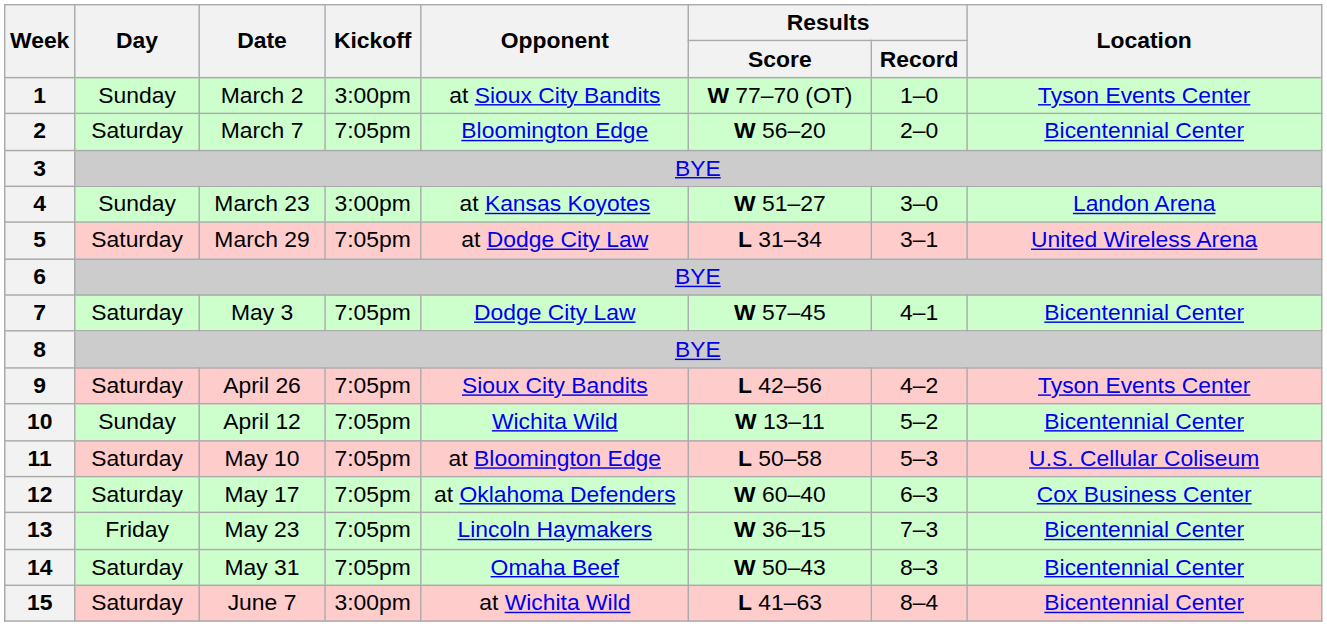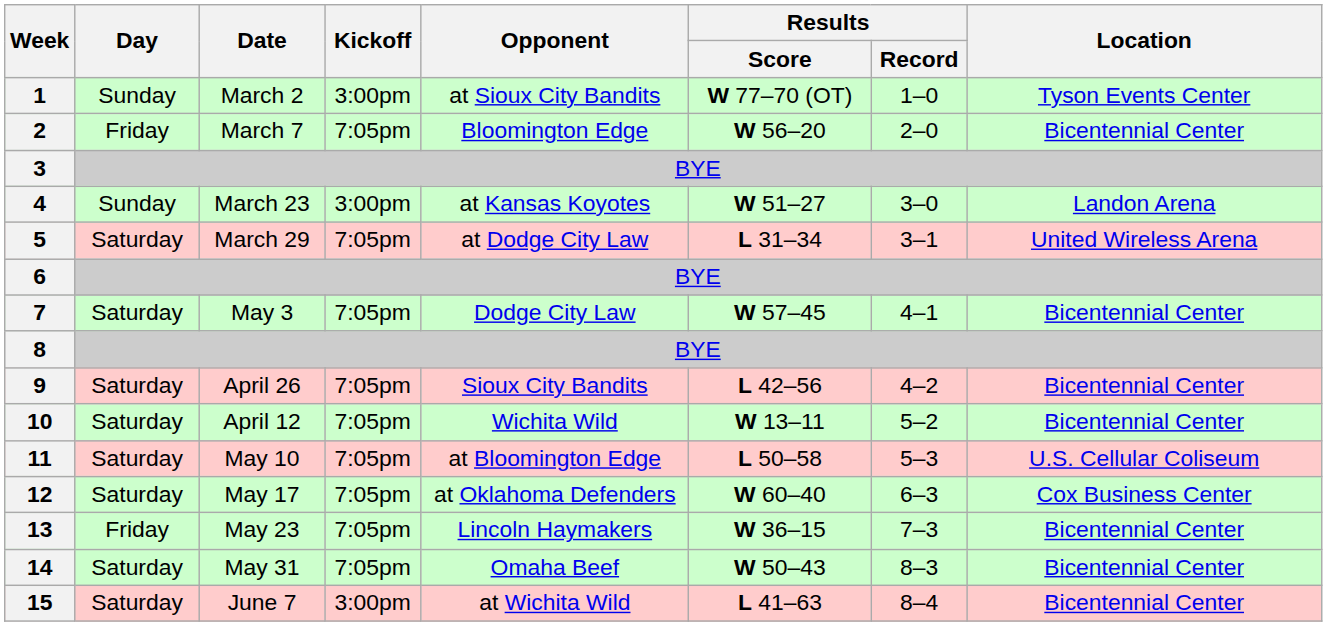 <table class="wikitable">
 <tr>
 <th rowspan="2" width="40">Week</th>
 <th rowspan="2" width="80">Day</th>
 <th rowspan="2" width="80">Date</th>
 <th rowspan="2" width="60">Kickoff</th>
 <th rowspan="2" width="180">Opponent</th>
 <th colspan="2" width="180">Results</th>
 <th rowspan="2" width="240">Location</th>
 </tr>
 <tr>
 <th width="120">Score</th>
 <th width="60">Record</th>
 </tr>
 <tr align="center" bgcolor="#CCFFCC">
 <th>1</th>
 <td>Sunday</td>
 <td>March 2</td>
 <td>3:00pm</td>
 <td>at <a href='#'>Sioux City Bandits</a></td>
 <td><strong>W</strong> 77–70 (OT)</td>
 <td>1–0</td>
 <td><a href='#'>Tyson Events Center</a></td>
 </tr>
 <tr align="center" bgcolor="#CCFFCC">
 <th>2</th>
-<td>Saturday</td>
+<td>Friday</td>
 <td>March 7</td>
 <td>7:05pm</td>
 <td><a href='#'>Bloomington Edge</a></td>
 <td><strong>W</strong> 56–20</td>
 <td>2–0</td>
 <td><a href='#'>Bicentennial Center</a></td>
 </tr>
 <tr align="center" bgcolor="#CCCCCC">
 <th>3</th>
 <td colSpan=7><a href='#'>BYE</a></td>
 </tr>
 <tr align="center" bgcolor="#CCFFCC">
 <th>4</th>
 <td>Sunday</td>
 <td>March 23</td>
 <td>3:00pm</td>
 <td>at <a href='#'>Kansas Koyotes</a></td>
 <td><strong>W</strong> 51–27</td>
 <td>3–0</td>
 <td><a href='#'>Landon Arena</a></td>
 </tr>
 <tr align="center" bgcolor="#FFCCCC">
 <th>5</th>
 <td>Saturday</td>
 <td>March 29</td>
 <td>7:05pm</td>
 <td>at <a href='#'>Dodge City Law</a></td>
 <td><strong>L</strong> 31–34</td>
 <td>3–1</td>
 <td><a href='#'>United Wireless Arena</a></td>
 </tr>
 <tr align="center" bgcolor="#CCCCCC">
 <th>6</th>
 <td colSpan=7><a href='#'>BYE</a></td>
 </tr>
 <tr align="center" bgcolor="#CCFFCC">
 <th>7</th>
 <td>Saturday</td>
 <td>May 3</td>
 <td>7:05pm</td>
 <td><a href='#'>Dodge City Law</a></td>
 <td><strong>W</strong> 57–45</td>
 <td>4–1</td>
 <td><a href='#'>Bicentennial Center</a></td>
 </tr>
 <tr align="center" bgcolor="#CCCCCC">
 <th>8</th>
 <td colSpan=7><a href='#'>BYE</a></td>
 </tr>
 <tr align="center" bgcolor="#FFCCCC">
 <th>9</th>
 <td>Saturday</td>
 <td>April 26</td>
 <td>7:05pm</td>
 <td><a href='#'>Sioux City Bandits</a></td>
 <td><strong>L</strong> 42–56</td>
 <td>4–2</td>
-<td><a href='#'>Tyson Events Center</a></td>
+<td><a href='#'>Bicentennial Center</a></td>
 </tr>
 <tr align="center" bgcolor="#CCFFCC">
 <th>10</th>
-<td>Sunday</td>
+<td>Saturday</td>
 <td>April 12</td>
 <td>7:05pm</td>
 <td><a href='#'>Wichita Wild</a></td>
 <td><strong>W</strong> 13–11</td>
 <td>5–2</td>
 <td><a href='#'>Bicentennial Center</a></td>
 </tr>
 <tr align="center" bgcolor="#FFCCCC">
 <th>11</th>
 <td>Saturday</td>
 <td>May 10</td>
 <td>7:05pm</td>
 <td>at <a href='#'>Bloomington Edge</a></td>
 <td><strong>L</strong> 50–58</td>
 <td>5–3</td>
 <td><a href='#'>U.S. Cellular Coliseum</a></td>
 </tr>
 <tr align="center" bgcolor="#CCFFCC">
 <th>12</th>
 <td>Saturday</td>
 <td>May 17</td>
 <td>7:05pm</td>
 <td>at <a href='#'>Oklahoma Defenders</a></td>
 <td><strong>W</strong> 60–40</td>
 <td>6–3</td>
 <td><a href='#'>Cox Business Center</a></td>
 </tr>
 <tr align="center" bgcolor="#CCFFCC">
 <th>13</th>
 <td>Friday</td>
 <td>May 23</td>
 <td>7:05pm</td>
 <td><a href='#'>Lincoln Haymakers</a></td>
 <td><strong>W</strong> 36–15</td>
 <td>7–3</td>
 <td><a href='#'>Bicentennial Center</a></td>
 </tr>
 <tr align="center" bgcolor="#CCFFCC">
 <th>14</th>
 <td>Saturday</td>
 <td>May 31</td>
 <td>7:05pm</td>
 <td><a href='#'>Omaha Beef</a></td>
 <td><strong>W</strong> 50–43</td>
 <td>8–3</td>
 <td><a href='#'>Bicentennial Center</a></td>
 </tr>
 <tr align="center" bgcolor="#FFCCCC">
 <th>15</th>
 <td>Saturday</td>
 <td>June 7</td>
 <td>3:00pm</td>
 <td>at <a href='#'>Wichita Wild</a></td>
 <td><strong>L</strong> 41–63</td>
 <td>8–4</td>
 <td><a href='#'>Bicentennial Center</a></td>
 </tr>
 </table>
